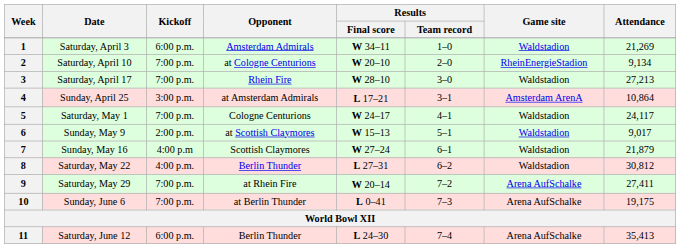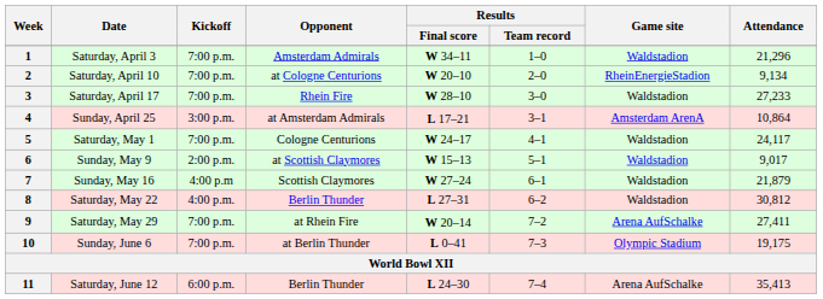 <table class="wikitable" style="font-size:95%; text-align:center; width:66em">
 <tr>
 <th rowspan="2">Week</th>
 <th rowspan="2">Date</th>
 <th rowspan="2">Kickoff </th>
 <th rowspan="2">Opponent</th>
 <th colspan="2">Results</th>
 <th rowspan="2">Game site</th>
 <th rowspan="2">Attendance</th>
 </tr>
 <tr>
 <th>Final score</th>
 <th>Team record</th>
 </tr>
 <tr>
 </tr>
 <tr bgcolor="DDFFDD">
 <th>1</th>
 <td>Saturday, April 3</td>
-<td>6:00 p.m.</td>
+<td>7:00 p.m.</td>
 <td><a href='#'>Amsterdam Admirals</a></td>
 <td><strong>W</strong> 34–11</td>
 <td>1–0</td>
 <td><a href='#'>Waldstadion</a></td>
-<td>21,269</td>
+<td>21,296</td>
 </tr>
 <tr bgcolor="DDFFDD">
 <th>2</th>
 <td>Saturday, April 10</td>
 <td>7:00 p.m.</td>
 <td>at <a href='#'>Cologne Centurions</a></td>
 <td><strong>W</strong> 20–10</td>
 <td>2–0</td>
 <td><a href='#'>RheinEnergieStadion</a></td>
 <td>9,134</td>
 </tr>
 <tr bgcolor="DDFFDD">
 <th>3</th>
 <td>Saturday, April 17</td>
 <td>7:00 p.m.</td>
 <td><a href='#'>Rhein Fire</a></td>
 <td><strong>W</strong> 28–10</td>
 <td>3–0</td>
 <td>Waldstadion</td>
-<td>27,213</td>
+<td>27,233</td>
 </tr>
 <tr bgcolor="FFDDDD">
 <th>4</th>
 <td>Sunday, April 25</td>
 <td>3:00 p.m.</td>
 <td>at Amsterdam Admirals</td>
 <td><strong>L</strong> 17–21 <sup></sup></td>
 <td>3–1</td>
 <td><a href='#'>Amsterdam ArenA</a></td>
 <td>10,864</td>
 </tr>
 <tr bgcolor="DDFFDD">
 <th>5</th>
 <td>Saturday, May 1</td>
 <td>7:00 p.m.</td>
 <td>Cologne Centurions</td>
 <td><strong>W</strong> 24–17</td>
 <td>4–1</td>
 <td>Waldstadion</td>
 <td>24,117</td>
 </tr>
 <tr bgcolor="DDFFDD">
 <th>6</th>
 <td>Sunday, May 9</td>
 <td>2:00 p.m.</td>
 <td>at <a href='#'>Scottish Claymores</a></td>
 <td><strong>W</strong> 15–13</td>
 <td>5–1</td>
 <td><a href='#'>Waldstadion</a></td>
 <td>9,017</td>
 </tr>
 <tr bgcolor="DDFFDD">
 <th>7</th>
 <td>Sunday, May 16</td>
 <td>4:00 p.m</td>
 <td>Scottish Claymores</td>
 <td><strong>W</strong> 27–24</td>
 <td>6–1</td>
 <td>Waldstadion</td>
 <td>21,879</td>
 </tr>
 <tr bgcolor="FFDDDD">
 <th>8</th>
 <td>Saturday, May 22</td>
 <td>4:00 p.m.</td>
 <td><a href='#'>Berlin Thunder</a></td>
 <td><strong>L</strong> 27–31</td>
 <td>6–2</td>
 <td>Waldstadion</td>
 <td>30,812</td>
 </tr>
 <tr bgcolor="DDFFDD">
 <th>9</th>
 <td>Saturday, May 29</td>
 <td>7:00 p.m.</td>
 <td>at Rhein Fire</td>
 <td><strong>W</strong> 20–14 <sup></sup></td>
 <td>7–2</td>
 <td><a href='#'>Arena AufSchalke</a></td>
 <td>27,411</td>
 </tr>
 <tr bgcolor="FFDDDD">
 <th>10</th>
 <td>Sunday, June 6</td>
 <td>7:00 p.m.</td>
 <td>at Berlin Thunder</td>
 <td><strong>L</strong> 0–41</td>
 <td>7–3</td>
-<td>Arena AufSchalke</td>
+<td><a href='#'>Olympic Stadium</a></td>
 <td>19,175</td>
 </tr>
 <tr>
 <th colspan=8>World Bowl XII</th>
 </tr>
 <tr bgcolor="#FFDDDD">
 <th>11</th>
 <td>Saturday, June 12</td>
 <td>6:00 p.m.</td>
 <td>Berlin Thunder</td>
 <td><strong>L</strong> 24–30</td>
 <td>7–4</td>
 <td>Arena AufSchalke</td>
 <td>35,413</td>
 </tr>
 </table>
